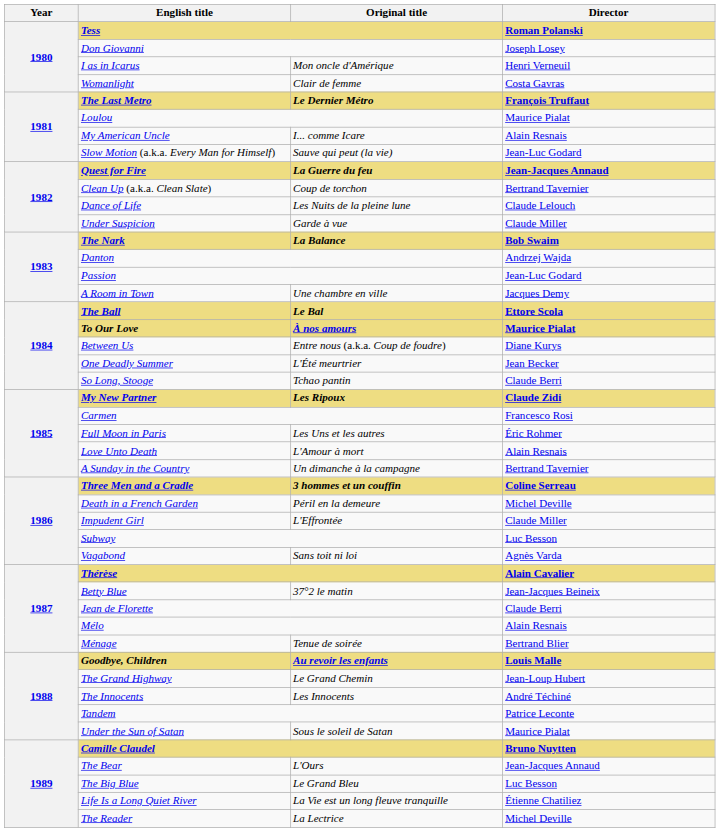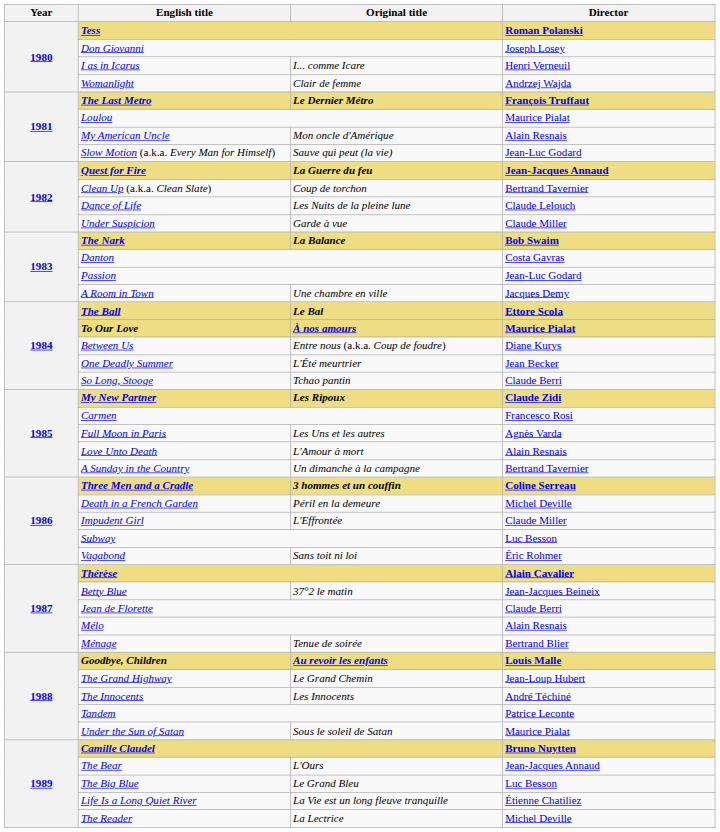 <table class="wikitable">
 <tr>
 <th width="100">Year</th>
 <th width="300">English title</th>
 <th width="300">Original title</th>
 <th width="300">Director</th>
 </tr>
 <tr>
 <th rowspan="4" style="text-align:center;"><a href='#'>1980</a></th>
 <td colspan="2" style="background:#eedd82;"><strong><em><a href='#'>Tess</a></em></strong></td>
 <td style="background:#eedd82;"><strong><a href='#'>Roman Polanski</a></strong></td>
 </tr>
 <tr>
 <td colspan="2"><em><a href='#'>Don Giovanni</a></em></td>
 <td><a href='#'>Joseph Losey</a></td>
 </tr>
 <tr>
 <td><em><a href='#'>I as in Icarus</a></em></td>
-<td><em>Mon oncle d'Amérique</em></td>
+<td><em>I... comme Icare</em></td>
 <td><a href='#'>Henri Verneuil</a></td>
 </tr>
 <tr>
 <td><em><a href='#'>Womanlight</a></em></td>
 <td><em>Clair de femme</em></td>
-<td><a href='#'>Costa Gavras</a></td>
+<td><a href='#'>Andrzej Wajda</a></td>
 </tr>
 <tr>
 <th rowspan="4" style="text-align:center;"><a href='#'>1981</a></th>
 <td style="background:#eedd82;"><strong><em><a href='#'>The Last Metro</a></em></strong></td>
 <td style="background:#eedd82;"><strong><em>Le Dernier Métro</em></strong></td>
 <td style="background:#eedd82;"><strong><a href='#'>François Truffaut</a></strong></td>
 </tr>
 <tr>
 <td colspan="2"><em><a href='#'>Loulou</a></em></td>
 <td><a href='#'>Maurice Pialat</a></td>
 </tr>
 <tr>
 <td><em><a href='#'>My American Uncle</a></em></td>
-<td><em>I... comme Icare</em></td>
+<td><em>Mon oncle d'Amérique</em></td>
 <td><a href='#'>Alain Resnais</a></td>
 </tr>
 <tr>
 <td><em><a href='#'>Slow Motion</a></em> (a.k.a. <em>Every Man for Himself</em>)</td>
 <td><em>Sauve qui peut (la vie)</em></td>
 <td><a href='#'>Jean-Luc Godard</a></td>
 </tr>
 <tr>
 <th rowspan="4" style="text-align:center;"><a href='#'>1982</a></th>
 <td style="background:#eedd82;"><strong><em><a href='#'>Quest for Fire</a></em></strong></td>
 <td style="background:#eedd82;"><strong><em>La Guerre du feu</em></strong></td>
 <td style="background:#eedd82;"><strong><a href='#'>Jean-Jacques Annaud</a></strong></td>
 </tr>
 <tr>
 <td><em><a href='#'>Clean Up</a></em> (a.k.a. <em>Clean Slate</em>)</td>
 <td><em>Coup de torchon</em></td>
 <td><a href='#'>Bertrand Tavernier</a></td>
 </tr>
 <tr>
 <td><em><a href='#'>Dance of Life</a></em></td>
 <td><em>Les Nuits de la pleine lune</em></td>
 <td><a href='#'>Claude Lelouch</a></td>
 </tr>
 <tr>
 <td><em><a href='#'>Under Suspicion</a></em></td>
 <td><em>Garde à vue</em></td>
 <td><a href='#'>Claude Miller</a></td>
 </tr>
 <tr>
 <th rowspan="4" style="text-align:center;"><a href='#'>1983</a></th>
 <td style="background:#eedd82;"><strong><em><a href='#'>The Nark</a></em></strong></td>
 <td style="background:#eedd82;"><strong><em>La Balance</em></strong></td>
 <td style="background:#eedd82;"><strong><a href='#'>Bob Swaim</a></strong></td>
 </tr>
 <tr>
 <td colspan="2"><em><a href='#'>Danton</a></em></td>
-<td><a href='#'>Andrzej Wajda</a></td>
+<td><a href='#'>Costa Gavras</a></td>
 </tr>
 <tr>
 <td colspan="2"><em><a href='#'>Passion</a></em></td>
 <td><a href='#'>Jean-Luc Godard</a></td>
 </tr>
 <tr>
 <td><em><a href='#'>A Room in Town</a></em></td>
 <td><em>Une chambre en ville</em></td>
 <td><a href='#'>Jacques Demy</a></td>
 </tr>
 <tr>
 <th rowspan="5" style="text-align:center;"><a href='#'>1984</a></th>
 <td style="background:#eedd82;"><strong><em><a href='#'>The Ball</a></em></strong></td>
 <td style="background:#eedd82;"><strong><em>Le Bal</em></strong></td>
 <td style="background:#eedd82;"><strong><a href='#'>Ettore Scola</a></strong></td>
 </tr>
 <tr>
 <td style="background:#eedd82;"><strong><em>To Our Love</em></strong></td>
 <td style="background:#eedd82;"><strong><em><a href='#'>À nos amours</a></em></strong></td>
 <td style="background:#eedd82;"><strong><a href='#'>Maurice Pialat</a></strong></td>
 </tr>
 <tr>
 <td><em><a href='#'>Between Us</a></em></td>
 <td><em>Entre nous</em> (a.k.a. <em>Coup de foudre</em>)</td>
 <td><a href='#'>Diane Kurys</a></td>
 </tr>
 <tr>
 <td><em><a href='#'>One Deadly Summer</a></em></td>
 <td><em>L'Été meurtrier</em></td>
 <td><a href='#'>Jean Becker</a></td>
 </tr>
 <tr>
 <td><em><a href='#'>So Long, Stooge</a></em></td>
 <td><em>Tchao pantin</em></td>
 <td><a href='#'>Claude Berri</a></td>
 </tr>
 <tr>
 <th rowspan="5" style="text-align:center;"><a href='#'>1985</a></th>
 <td style="background:#eedd82;"><strong><em><a href='#'>My New Partner</a></em></strong></td>
 <td style="background:#eedd82;"><strong><em>Les Ripoux</em></strong></td>
 <td style="background:#eedd82;"><strong><a href='#'>Claude Zidi</a></strong></td>
 </tr>
 <tr>
 <td colspan="2"><em><a href='#'>Carmen</a></em></td>
 <td><a href='#'>Francesco Rosi</a></td>
 </tr>
 <tr>
 <td><em><a href='#'>Full Moon in Paris</a></em></td>
 <td><em>Les Uns et les autres</em></td>
-<td><a href='#'>Éric Rohmer</a></td>
+<td><a href='#'>Agnès Varda</a></td>
 </tr>
 <tr>
 <td><em><a href='#'>Love Unto Death</a></em></td>
 <td><em>L'Amour à mort</em></td>
 <td><a href='#'>Alain Resnais</a></td>
 </tr>
 <tr>
 <td><em><a href='#'>A Sunday in the Country</a></em></td>
 <td><em>Un dimanche à la campagne</em></td>
 <td><a href='#'>Bertrand Tavernier</a></td>
 </tr>
 <tr>
 <th rowspan="5" style="text-align:center;"><a href='#'>1986</a></th>
 <td style="background:#eedd82;"><strong><em><a href='#'>Three Men and a Cradle</a></em></strong></td>
 <td style="background:#eedd82;"><strong><em>3 hommes et un couffin</em></strong></td>
 <td style="background:#eedd82;"><strong><a href='#'>Coline Serreau</a></strong></td>
 </tr>
 <tr>
 <td><em><a href='#'>Death in a French Garden</a></em></td>
 <td><em>Péril en la demeure</em></td>
 <td><a href='#'>Michel Deville</a></td>
 </tr>
 <tr>
 <td><em><a href='#'>Impudent Girl</a></em></td>
 <td><em>L'Effrontée</em></td>
 <td><a href='#'>Claude Miller</a></td>
 </tr>
 <tr>
 <td colspan="2"><em><a href='#'>Subway</a></em></td>
 <td><a href='#'>Luc Besson</a></td>
 </tr>
 <tr>
 <td><em><a href='#'>Vagabond</a></em></td>
 <td><em>Sans toit ni loi</em></td>
-<td><a href='#'>Agnès Varda</a></td>
+<td><a href='#'>Éric Rohmer</a></td>
 </tr>
 <tr>
 <th rowspan="5" style="text-align:center;"><a href='#'>1987</a></th>
 <td colspan="2" style="background:#eedd82;"><strong><em><a href='#'>Thérèse</a></em></strong></td>
 <td style="background:#eedd82;"><strong><a href='#'>Alain Cavalier</a></strong></td>
 </tr>
 <tr>
 <td><em><a href='#'>Betty Blue</a></em></td>
 <td><em>37°2 le matin</em></td>
 <td><a href='#'>Jean-Jacques Beineix</a></td>
 </tr>
 <tr>
 <td colspan="2"><em><a href='#'>Jean de Florette</a></em></td>
 <td><a href='#'>Claude Berri</a></td>
 </tr>
 <tr>
 <td colspan="2"><em><a href='#'>Mélo</a></em></td>
 <td><a href='#'>Alain Resnais</a></td>
 </tr>
 <tr>
 <td><em><a href='#'>Ménage</a></em></td>
 <td><em>Tenue de soirée</em></td>
 <td><a href='#'>Bertrand Blier</a></td>
 </tr>
 <tr>
 <th rowspan="5" style="text-align:center;"><a href='#'>1988</a></th>
 <td style="background:#eedd82;"><strong><em>Goodbye, Children</em></strong></td>
 <td style="background:#eedd82;"><strong><em><a href='#'>Au revoir les enfants</a></em></strong></td>
 <td style="background:#eedd82;"><strong><a href='#'>Louis Malle</a></strong></td>
 </tr>
 <tr>
 <td><em><a href='#'>The Grand Highway</a></em></td>
 <td><em>Le Grand Chemin</em></td>
 <td><a href='#'>Jean-Loup Hubert</a></td>
 </tr>
 <tr>
 <td><em><a href='#'>The Innocents</a></em></td>
 <td><em>Les Innocents</em></td>
 <td><a href='#'>André Téchiné</a></td>
 </tr>
 <tr>
 <td colspan="2"><em><a href='#'>Tandem</a></em></td>
 <td><a href='#'>Patrice Leconte</a></td>
 </tr>
 <tr>
 <td><em><a href='#'>Under the Sun of Satan</a></em></td>
 <td><em>Sous le soleil de Satan</em></td>
 <td><a href='#'>Maurice Pialat</a></td>
 </tr>
 <tr>
 <th rowspan="5" style="text-align:center;"><a href='#'>1989</a></th>
 <td colspan="2" style="background:#eedd82;"><strong><em><a href='#'>Camille Claudel</a></em></strong></td>
 <td style="background:#eedd82;"><strong><a href='#'>Bruno Nuytten</a></strong></td>
 </tr>
 <tr>
 <td><em><a href='#'>The Bear</a></em></td>
 <td><em>L'Ours</em></td>
 <td><a href='#'>Jean-Jacques Annaud</a></td>
 </tr>
 <tr>
 <td><em><a href='#'>The Big Blue</a></em></td>
 <td><em>Le Grand Bleu</em></td>
 <td><a href='#'>Luc Besson</a></td>
 </tr>
 <tr>
 <td><em><a href='#'>Life Is a Long Quiet River</a></em></td>
 <td><em>La Vie est un long fleuve tranquille</em></td>
 <td><a href='#'>Étienne Chatiliez</a></td>
 </tr>
 <tr>
 <td><em><a href='#'>The Reader</a></em></td>
 <td><em>La Lectrice</em></td>
 <td><a href='#'>Michel Deville</a></td>
 </tr>
 </table>
